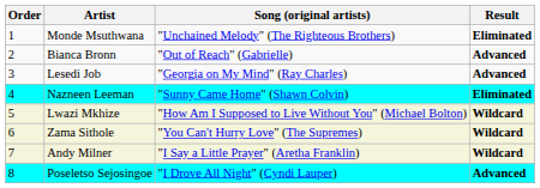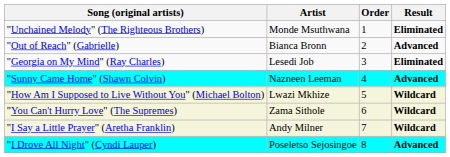 <table class=wikitable>
 <tr>
+<th>Song (original artists)</th>
+<th>Artist</th>
 <th>Order</th>
-<th>Artist</th>
-<th>Song (original artists)</th>
 <th>Result</th>
 </tr>
 <tr>
+<td>"<a href='#'>Unchained Melody</a>" (<a href='#'>The Righteous Brothers</a>)</td>
+<td>Monde Msuthwana</td>
 <td>1</td>
-<td>Monde Msuthwana</td>
-<td>"<a href='#'>Unchained Melody</a>" (<a href='#'>The Righteous Brothers</a>)</td>
 <td><strong>Eliminated</strong></td>
 </tr>
 <tr>
+<td>"<a href='#'>Out of Reach</a>" (<a href='#'>Gabrielle</a>)</td>
+<td>Bianca Bronn</td>
 <td>2</td>
-<td>Bianca Bronn</td>
-<td>"<a href='#'>Out of Reach</a>" (<a href='#'>Gabrielle</a>)</td>
 <td><strong>Advanced</strong></td>
 </tr>
 <tr>
+<td>"<a href='#'>Georgia on My Mind</a>" (<a href='#'>Ray Charles</a>)</td>
+<td>Lesedi Job</td>
 <td>3</td>
-<td>Lesedi Job</td>
-<td>"<a href='#'>Georgia on My Mind</a>" (<a href='#'>Ray Charles</a>)</td>
+<td><strong>Eliminated</strong></td>
+</tr>
+<tr style="background:cyan;">
+<td>"<a href='#'>Sunny Came Home</a>" (<a href='#'>Shawn Colvin</a>)</td>
+<td>Nazneen Leeman</td>
+<td>4</td>
 <td><strong>Advanced</strong></td>
 </tr>
-<tr style="background:cyan;">
-<td>4</td>
-<td>Nazneen Leeman</td>
-<td>"<a href='#'>Sunny Came Home</a>" (<a href='#'>Shawn Colvin</a>)</td>
-<td><strong>Eliminated</strong></td>
-</tr>
 <tr style="background:beige;">
+<td>"<a href='#'>How Am I Supposed to Live Without You</a>" (<a href='#'>Michael Bolton</a>)</td>
+<td>Lwazi Mkhize</td>
 <td>5</td>
-<td>Lwazi Mkhize</td>
-<td>"<a href='#'>How Am I Supposed to Live Without You</a>" (<a href='#'>Michael Bolton</a>)</td>
 <td><strong>Wildcard</strong></td>
 </tr>
 <tr style="background:beige;">
+<td>"<a href='#'>You Can't Hurry Love</a>" (<a href='#'>The Supremes</a>)</td>
+<td>Zama Sithole</td>
 <td>6</td>
-<td>Zama Sithole</td>
-<td>"<a href='#'>You Can't Hurry Love</a>" (<a href='#'>The Supremes</a>)</td>
 <td><strong>Wildcard</strong></td>
 </tr>
 <tr style="background:beige;">
+<td>"<a href='#'>I Say a Little Prayer</a>" (<a href='#'>Aretha Franklin</a>)</td>
+<td>Andy Milner</td>
 <td>7</td>
-<td>Andy Milner</td>
-<td>"<a href='#'>I Say a Little Prayer</a>" (<a href='#'>Aretha Franklin</a>)</td>
 <td><strong>Wildcard</strong></td>
 </tr>
 <tr style="background:cyan;">
+<td>"<a href='#'>I Drove All Night</a>" (<a href='#'>Cyndi Lauper</a>)</td>
+<td>Poseletso Sejosingoe</td>
 <td>8</td>
-<td>Poseletso Sejosingoe</td>
-<td>"<a href='#'>I Drove All Night</a>" (<a href='#'>Cyndi Lauper</a>)</td>
 <td><strong>Advanced</strong></td>
 </tr>
 </table>
